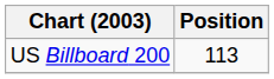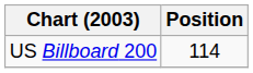 <table class="wikitable sortable" style="text-align:center">
 <tr>
 <th>Chart (2003)</th>
 <th>Position</th>
 </tr>
 <tr>
 <td align="left">US <a href='#'><em>Billboard</em> 200</a></td>
-<td>113</td>
+<td>114</td>
 </tr>
 <tr>
 </tr>
 </table>
